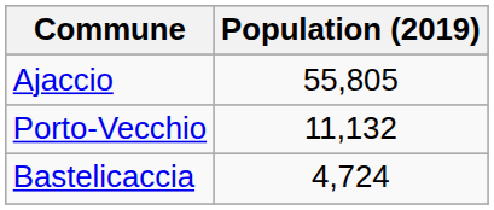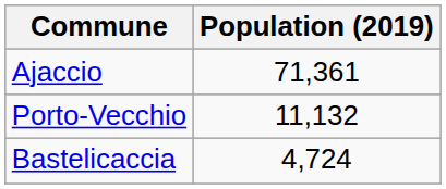 <table class=wikitable>
 <tr>
 <th>Commune</th>
 <th>Population (2019)</th>
 </tr>
 <tr>
 <td><a href='#'>Ajaccio</a></td>
-<td style="text-align: center;">55,805</td>
+<td style="text-align: center;">71,361</td>
 </tr>
 <tr>
 <td><a href='#'>Porto-Vecchio</a></td>
 <td style="text-align: center;">11,132</td>
 </tr>
 <tr>
 <td><a href='#'>Bastelicaccia</a></td>
 <td style="text-align: center;">4,724</td>
 </tr>
 </table>
